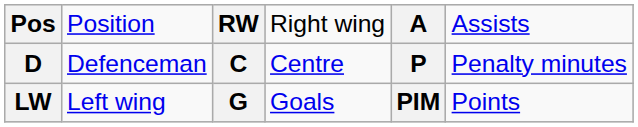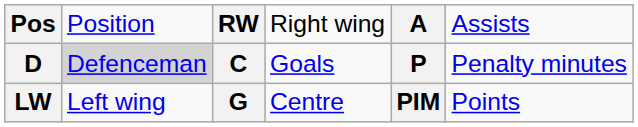 <table class="wikitable">
 <tr>
 <th>Pos</th>
 <td><a href='#'>Position</a></td>
 <th>RW</th>
 <td>Right wing</td>
 <th>A</th>
 <td><a href='#'>Assists</a></td>
 </tr>
 <tr>
 <th>D</th>
-<td><a href='#'>Defenceman</a></td>
+<td style="background: lightgrey;"><a href='#'>Defenceman</a></td>
 <th>C</th>
-<td><a href='#'>Centre</a></td>
+<td><a href='#'>Goals</a></td>
 <th>P</th>
 <td><a href='#'>Penalty minutes</a></td>
 </tr>
 <tr>
 <th>LW</th>
 <td><a href='#'>Left wing</a></td>
 <th>G</th>
-<td><a href='#'>Goals</a></td>
+<td><a href='#'>Centre</a></td>
 <th>PIM</th>
 <td><a href='#'>Points</a></td>
 </tr>
 </table>
